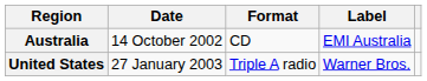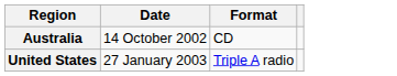 <table class="wikitable plainrowheaders">
 <tr>
 <th scope="col">Region</th>
 <th scope="col">Date</th>
 <th scope="col">Format</th>
-<th scope="col">Label</th>
 <th scope="col"></th>
 </tr>
 <tr>
 <th scope="row">Australia</th>
 <td>14 October 2002</td>
 <td>CD</td>
-<td><a href='#'>EMI Australia</a></td>
 <td></td>
 </tr>
 <tr>
 <th scope="row">United States</th>
 <td>27 January 2003</td>
 <td><a href='#'>Triple A</a> radio</td>
-<td><a href='#'>Warner Bros.</a></td>
 <td></td>
 </tr>
 </table>
